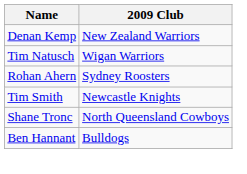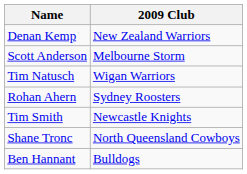 <table class="wikitable">
 <tr>
 <th>Name</th>
 <th>2009 Club</th>
 </tr>
 <tr>
 <td><a href='#'>Denan Kemp</a></td>
 <td><a href='#'>New Zealand Warriors</a></td>
+</tr>
+<tr>
+<td><a href='#'>Scott Anderson</a></td>
+<td><a href='#'>Melbourne Storm</a></td>
 </tr>
 <tr>
 <td><a href='#'>Tim Natusch</a></td>
 <td><a href='#'>Wigan Warriors</a></td>
 </tr>
 <tr>
 <td><a href='#'>Rohan Ahern</a></td>
 <td><a href='#'>Sydney Roosters</a></td>
 </tr>
 <tr>
 <td><a href='#'>Tim Smith</a></td>
 <td><a href='#'>Newcastle Knights</a></td>
 </tr>
 <tr>
 <td><a href='#'>Shane Tronc</a></td>
 <td><a href='#'>North Queensland Cowboys</a></td>
 </tr>
 <tr>
 <td><a href='#'>Ben Hannant</a></td>
 <td><a href='#'>Bulldogs</a></td>
 </tr>
 </table>
